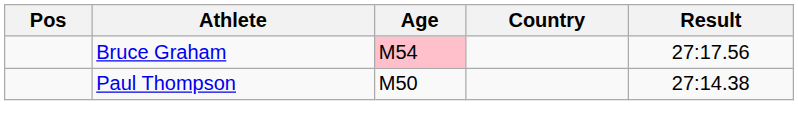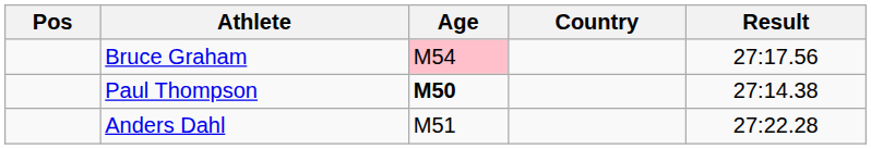 <table class="wikitable"  style="text-align:center; width:50%;">
 <tr>
 <th>Pos</th>
 <th>Athlete</th>
 <th>Age</th>
 <th>Country</th>
 <th>Result</th>
 </tr>
 <tr>
 <td align=center></td>
 <td align=left><a href='#'>Bruce Graham</a></td>
 <td align=left style="background: pink;">M54</td>
 <td align=left></td>
 <td>27:17.56</td>
 </tr>
 <tr>
 <td align=center></td>
 <td align=left><a href='#'>Paul Thompson</a></td>
-<td align=left>M50</td>
+<td align=left><strong>M50</strong></td>
 <td align=left></td>
 <td>27:14.38</td>
 </tr>
+<tr>
+<td align=center></td>
+<td align=left><a href='#'>Anders Dahl</a></td>
+<td align=left>M51</td>
+<td align=left></td>
+<td>27:22.28</td>
+</tr>
 </table>
